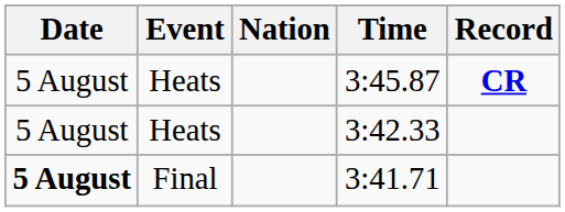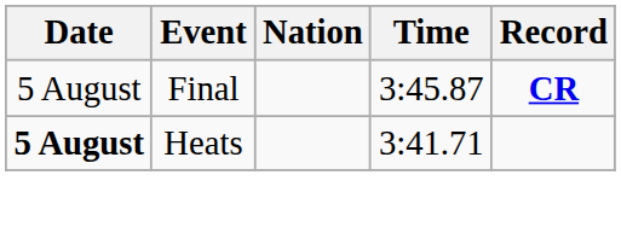 <table class="wikitable" style=text-align:center>
 <tr>
 <th>Date</th>
 <th>Event</th>
 <th>Nation</th>
 <th>Time</th>
 <th>Record</th>
 </tr>
 <tr>
 <td>5 August</td>
-<td>Heats</td>
+<td>Final</td>
 <td align=left></td>
 <td>3:45.87</td>
 <td><strong><a href='#'>CR</a></strong></td>
 </tr>
 <tr>
-<td>5 August</td>
+<td><strong>5 August</strong></td>
 <td>Heats</td>
-<td align=left></td>
-<td>3:42.33</td>
-<td></td>
-</tr>
-<tr>
-<td><strong>5 August</strong></td>
-<td>Final</td>
 <td align=left></td>
 <td>3:41.71</td>
 <td></td>
 </tr>
 </table>
